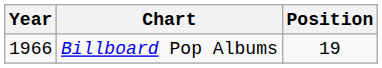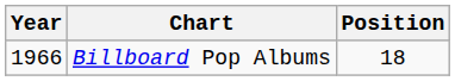 <table class="wikitable">
 <tr>
 <th>Year</th>
 <th>Chart</th>
 <th>Position</th>
 </tr>
 <tr>
 <td rowspan="2">1966</td>
 <td><em><a href='#'>Billboard</a></em> Pop Albums</td>
-<td align="center">19</td>
+<td align="center">18</td>
 </tr>
 </table>
